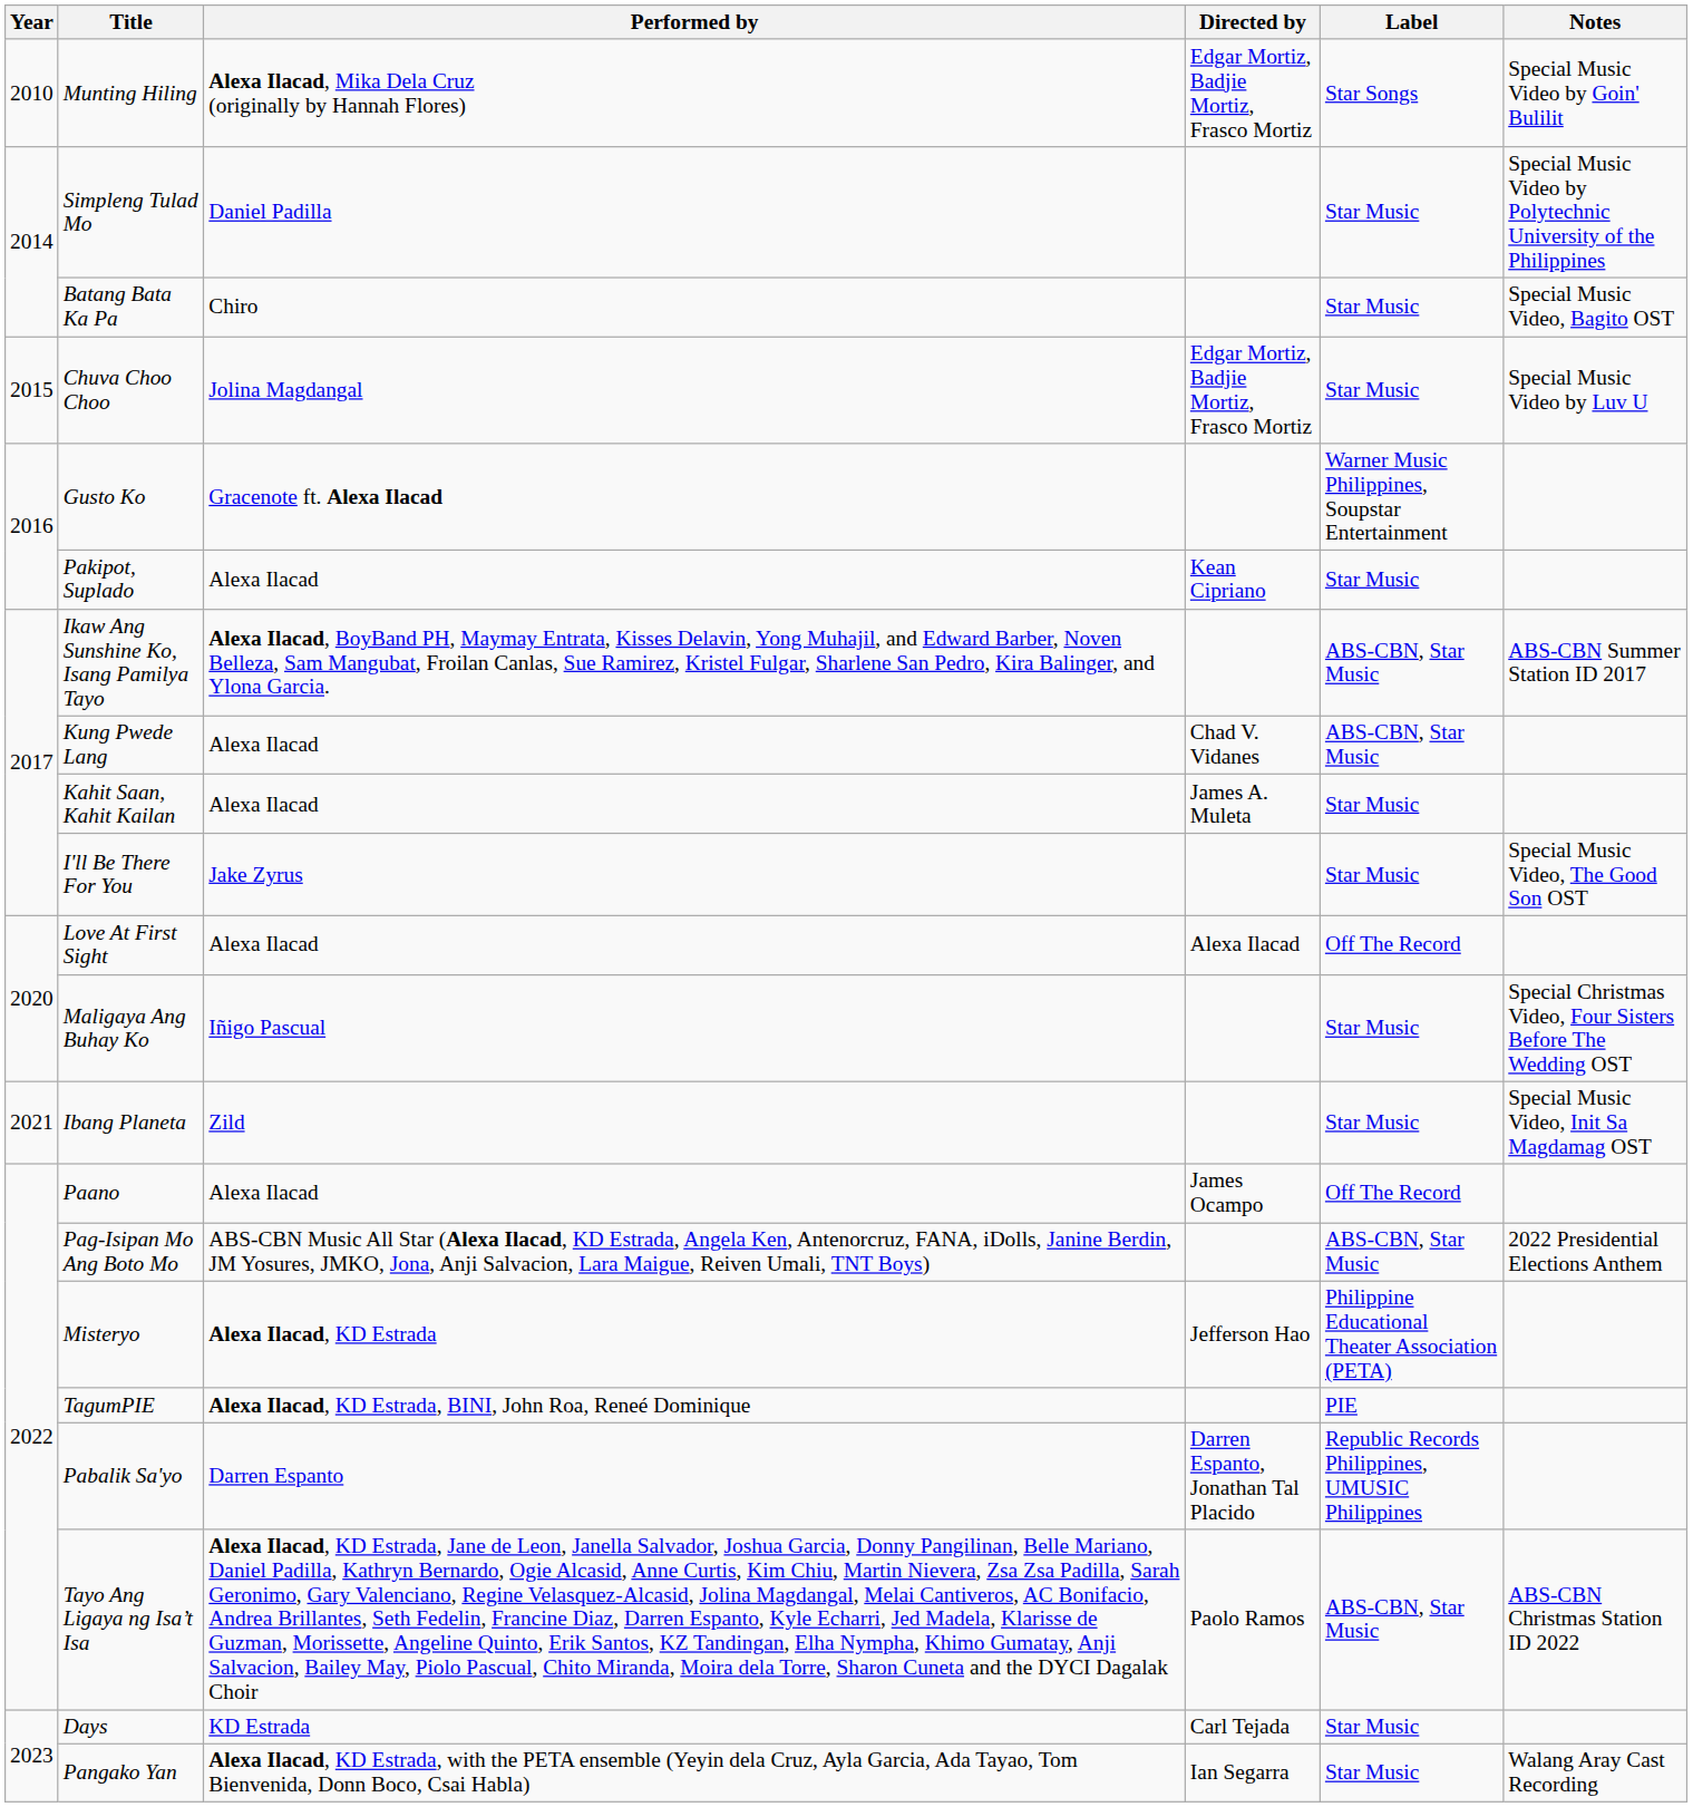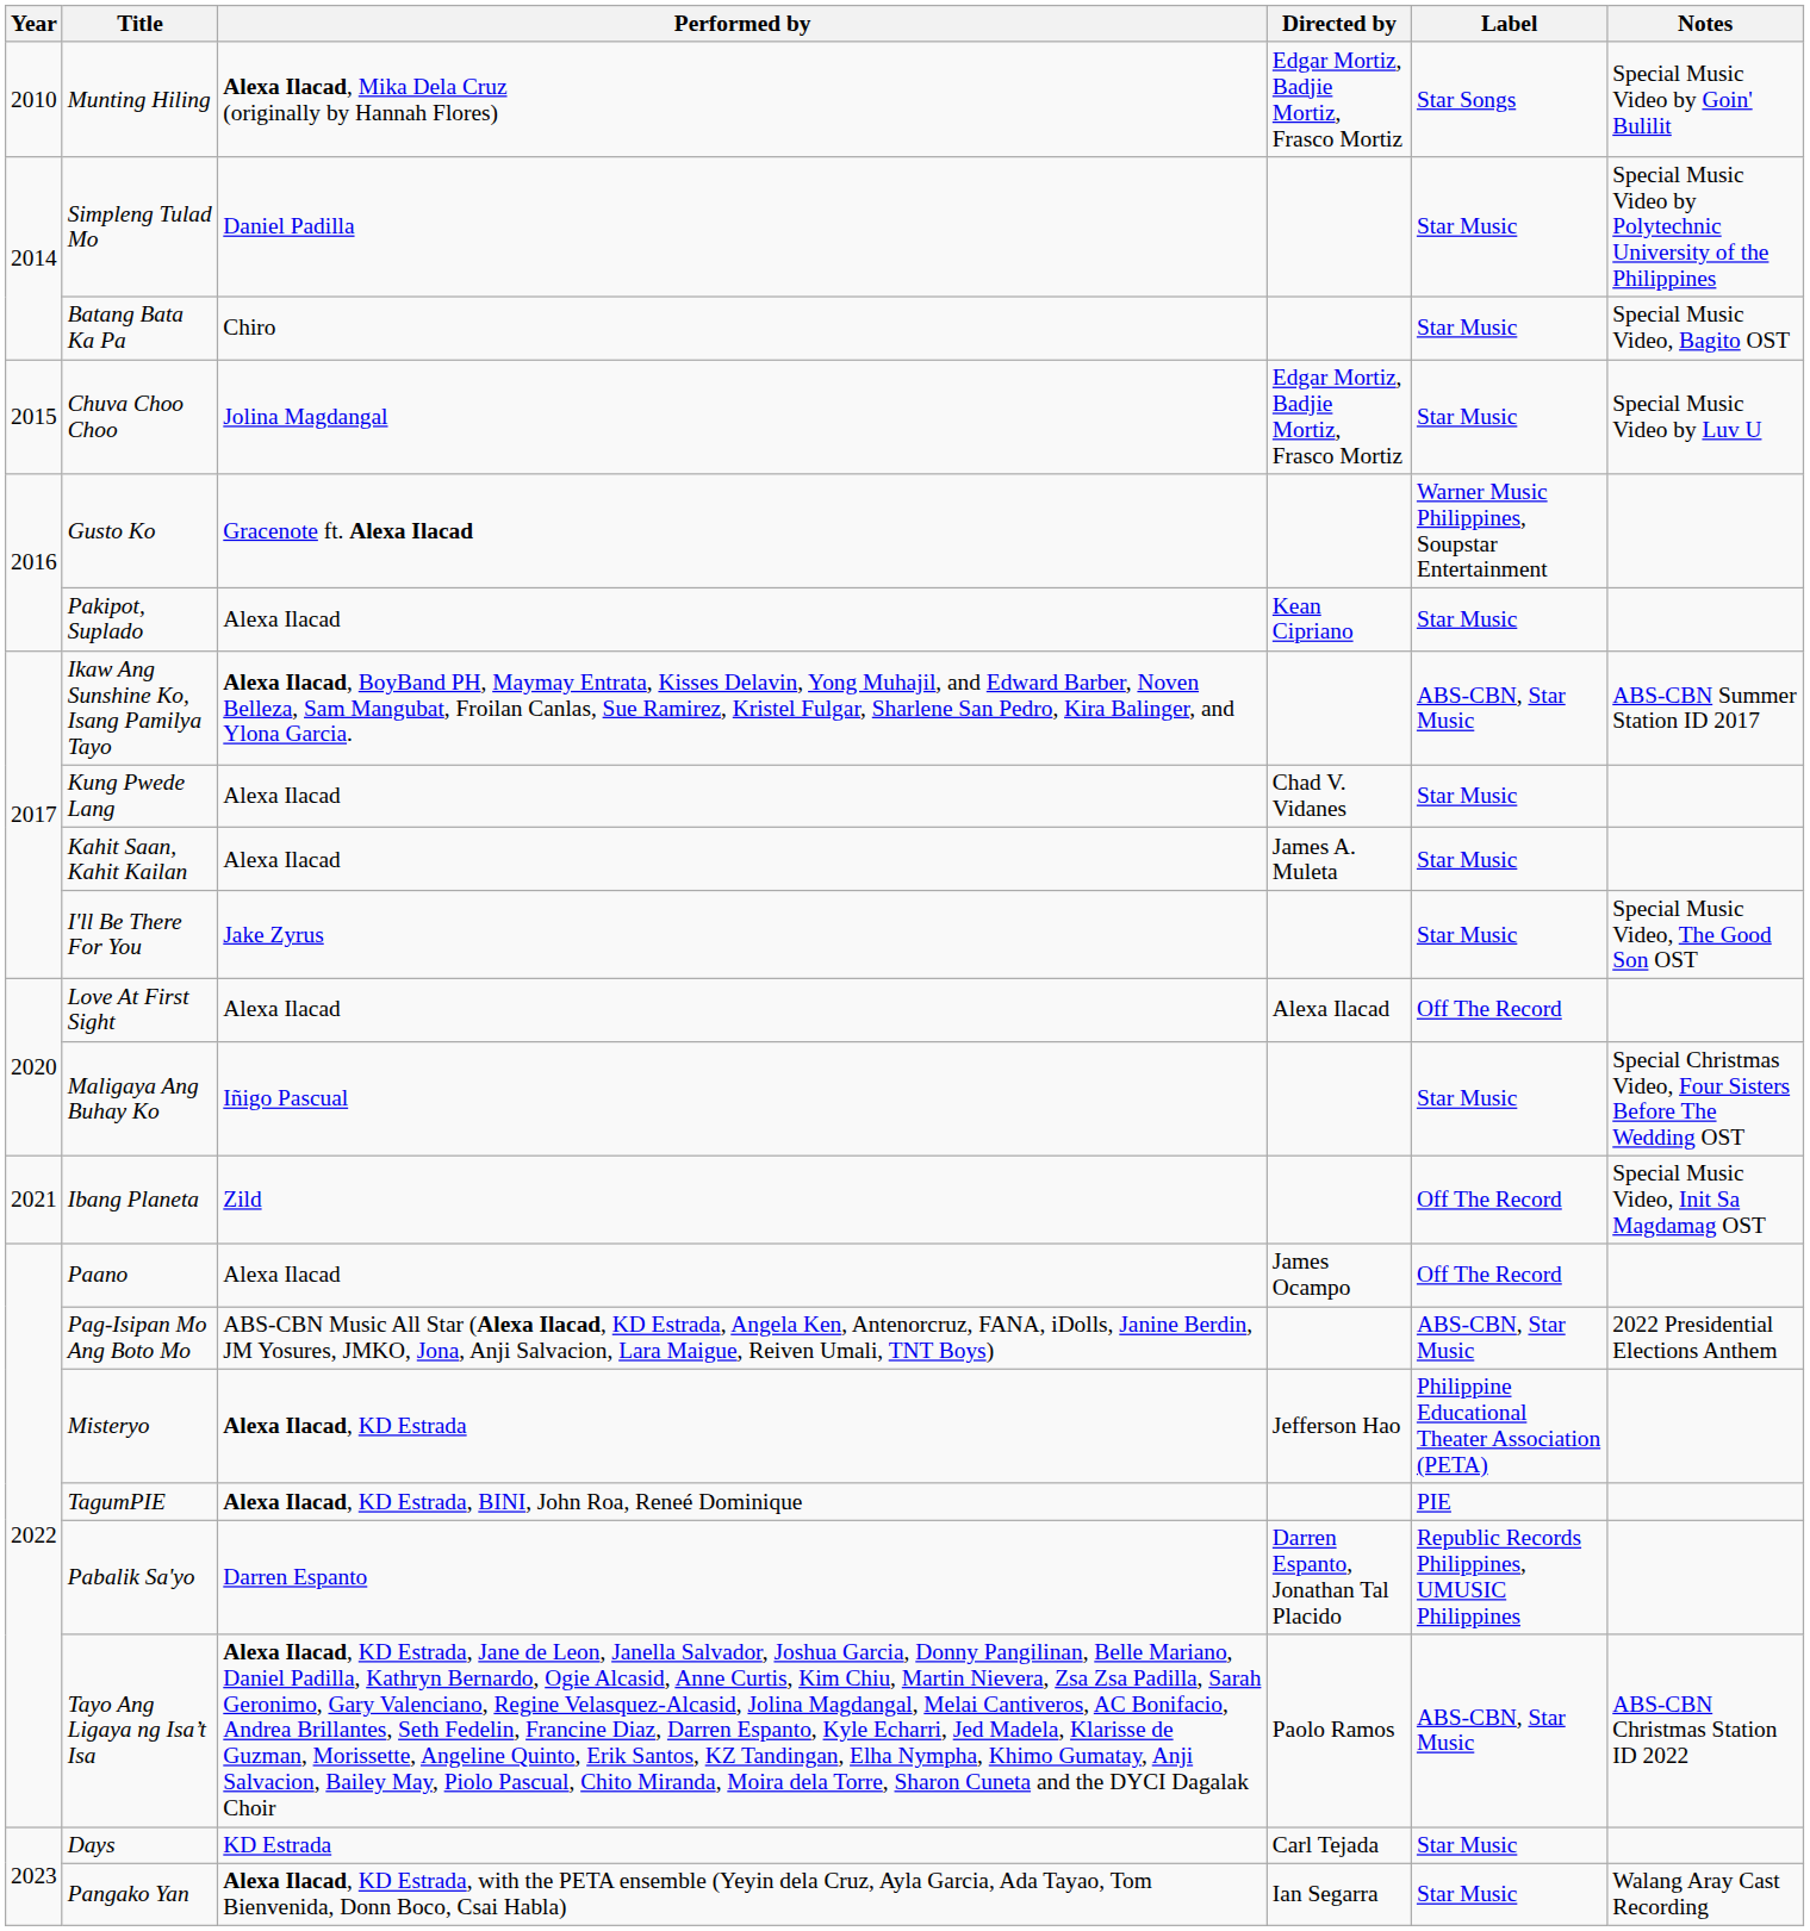 <table class="wikitable">
 <tr>
 <th>Year</th>
 <th>Title</th>
 <th>Performed by</th>
 <th>Directed by</th>
 <th>Label</th>
 <th>Notes</th>
 </tr>
 <tr>
 <td>2010</td>
 <td><em>Munting Hiling</em></td>
 <td><strong>Alexa Ilacad</strong>, <a href='#'>Mika Dela Cruz</a><br>(originally by Hannah Flores)</td>
 <td><a href='#'>Edgar Mortiz</a>, <a href='#'>Badjie Mortiz</a>, Frasco Mortiz</td>
 <td><a href='#'>Star Songs</a></td>
 <td>Special Music Video by <a href='#'>Goin' Bulilit</a></td>
 </tr>
 <tr>
 <td rowspan="2">2014</td>
 <td><em>Simpleng Tulad Mo</em></td>
 <td><a href='#'>Daniel Padilla</a></td>
 <td></td>
 <td><a href='#'>Star Music</a></td>
 <td>Special Music Video by <a href='#'>Polytechnic University of the Philippines</a></td>
 </tr>
 <tr>
 <td><em>Batang Bata Ka Pa</em></td>
 <td>Chiro</td>
 <td></td>
 <td><a href='#'>Star Music</a></td>
 <td>Special Music Video, <a href='#'>Bagito</a> OST</td>
 </tr>
 <tr>
 <td>2015</td>
 <td><em>Chuva Choo Choo</em></td>
 <td><a href='#'>Jolina Magdangal</a></td>
 <td><a href='#'>Edgar Mortiz</a>, <a href='#'>Badjie Mortiz</a>, Frasco Mortiz</td>
 <td><a href='#'>Star Music</a></td>
 <td>Special Music Video by <a href='#'>Luv U</a></td>
 </tr>
 <tr>
 <td rowspan="2">2016</td>
 <td><em>Gusto Ko</em></td>
 <td><a href='#'>Gracenote</a> ft. <strong>Alexa Ilacad</strong></td>
 <td></td>
 <td><a href='#'>Warner Music Philippines</a>, Soupstar Entertainment</td>
 <td></td>
 </tr>
 <tr>
 <td><em>Pakipot, Suplado</em></td>
 <td>Alexa Ilacad</td>
 <td><a href='#'>Kean Cipriano</a></td>
 <td><a href='#'>Star Music</a></td>
 <td></td>
 </tr>
 <tr>
 <td rowspan="4">2017</td>
 <td><em>Ikaw Ang Sunshine Ko, Isang Pamilya Tayo</em></td>
 <td><strong>Alexa Ilacad</strong>, <a href='#'>BoyBand PH</a>, <a href='#'>Maymay Entrata</a>, <a href='#'>Kisses Delavin</a>, <a href='#'>Yong Muhajil</a>, and <a href='#'>Edward Barber</a>, <a href='#'>Noven Belleza</a>, <a href='#'>Sam Mangubat</a>, Froilan Canlas, <a href='#'>Sue Ramirez</a>, <a href='#'>Kristel Fulgar</a>, <a href='#'>Sharlene San Pedro</a>, <a href='#'>Kira Balinger</a>, and <a href='#'>Ylona Garcia</a>.</td>
 <td></td>
 <td><a href='#'>ABS-CBN</a>, <a href='#'>Star Music</a></td>
 <td><a href='#'>ABS-CBN</a> Summer Station ID 2017</td>
 </tr>
 <tr>
 <td><em>Kung Pwede Lang</em></td>
 <td>Alexa Ilacad</td>
 <td>Chad V. Vidanes</td>
-<td><a href='#'>ABS-CBN</a>, <a href='#'>Star Music</a></td>
+<td><a href='#'>Star Music</a></td>
 <td></td>
 </tr>
 <tr>
 <td><em>Kahit Saan, Kahit Kailan</em></td>
 <td>Alexa Ilacad</td>
 <td>James A. Muleta</td>
 <td><a href='#'>Star Music</a></td>
 <td></td>
 </tr>
 <tr>
 <td><em>I'll Be There For You</em></td>
 <td><a href='#'>Jake Zyrus</a></td>
 <td></td>
 <td><a href='#'>Star Music</a></td>
 <td>Special Music Video, <a href='#'>The Good Son</a> OST</td>
 </tr>
 <tr>
 <td rowspan="2">2020</td>
 <td><em>Love At First Sight</em></td>
 <td>Alexa Ilacad</td>
 <td>Alexa Ilacad</td>
 <td><a href='#'>Off The Record</a></td>
 <td></td>
 </tr>
 <tr>
 <td><em>Maligaya Ang Buhay Ko</em></td>
 <td><a href='#'>Iñigo Pascual</a></td>
 <td></td>
 <td><a href='#'>Star Music</a></td>
 <td>Special Christmas Video, <a href='#'>Four Sisters Before The Wedding</a> OST</td>
 </tr>
 <tr>
 <td>2021</td>
 <td><em>Ibang Planeta</em></td>
 <td><a href='#'>Zild</a></td>
 <td></td>
-<td><a href='#'>Star Music</a></td>
+<td><a href='#'>Off The Record</a></td>
 <td>Special Music Video, <a href='#'>Init Sa Magdamag</a> OST</td>
 </tr>
 <tr>
 <td rowspan="6">2022</td>
 <td><em>Paano</em></td>
 <td>Alexa Ilacad</td>
 <td>James Ocampo</td>
 <td><a href='#'>Off The Record</a></td>
 <td></td>
 </tr>
 <tr>
 <td><em>Pag-Isipan Mo Ang Boto Mo</em></td>
 <td>ABS-CBN Music All Star (<strong>Alexa Ilacad</strong>, <a href='#'>KD Estrada</a>, <a href='#'>Angela Ken</a>, Antenorcruz, FANA, iDolls, <a href='#'>Janine Berdin</a>, JM Yosures, JMKO, <a href='#'>Jona</a>, Anji Salvacion, <a href='#'>Lara Maigue</a>, Reiven Umali, <a href='#'>TNT Boys</a>)</td>
 <td></td>
 <td><a href='#'>ABS-CBN</a>, <a href='#'>Star Music</a></td>
 <td>2022 Presidential Elections Anthem</td>
 </tr>
 <tr>
 <td><em>Misteryo</em></td>
 <td><strong>Alexa Ilacad</strong>, <a href='#'>KD Estrada</a></td>
 <td>Jefferson Hao</td>
 <td><a href='#'>Philippine Educational Theater Association (PETA)</a></td>
 <td></td>
 </tr>
 <tr>
 <td><em>TagumPIE</em></td>
 <td><strong>Alexa Ilacad</strong>, <a href='#'>KD Estrada</a>, <a href='#'>BINI</a>, John Roa, Reneé Dominique</td>
 <td></td>
 <td><a href='#'>PIE</a></td>
 <td></td>
 </tr>
 <tr>
 <td><em>Pabalik Sa'yo</em></td>
 <td><a href='#'>Darren Espanto</a></td>
 <td><a href='#'>Darren Espanto</a>, Jonathan Tal Placido</td>
 <td><a href='#'>Republic Records Philippines</a>, <a href='#'>UMUSIC Philippines</a></td>
 <td></td>
 </tr>
 <tr>
 <td><em>Tayo Ang Ligaya ng Isa’t Isa</em></td>
 <td><strong>Alexa Ilacad</strong>, <a href='#'>KD Estrada</a>, <a href='#'>Jane de Leon</a>, <a href='#'>Janella Salvador</a>, <a href='#'>Joshua Garcia</a>, <a href='#'>Donny Pangilinan</a>, <a href='#'>Belle Mariano</a>, <a href='#'>Daniel Padilla</a>, <a href='#'>Kathryn Bernardo</a>, <a href='#'>Ogie Alcasid</a>, <a href='#'>Anne Curtis</a>, <a href='#'>Kim Chiu</a>, <a href='#'>Martin Nievera</a>, <a href='#'>Zsa Zsa Padilla</a>, <a href='#'>Sarah Geronimo</a>, <a href='#'>Gary Valenciano</a>, <a href='#'>Regine Velasquez-Alcasid</a>, <a href='#'>Jolina Magdangal</a>, <a href='#'>Melai Cantiveros</a>, <a href='#'>AC Bonifacio</a>, <a href='#'>Andrea Brillantes</a>, <a href='#'>Seth Fedelin</a>, <a href='#'>Francine Diaz</a>, <a href='#'>Darren Espanto</a>, <a href='#'>Kyle Echarri</a>, <a href='#'>Jed Madela</a>, <a href='#'>Klarisse de Guzman</a>, <a href='#'>Morissette</a>, <a href='#'>Angeline Quinto</a>, <a href='#'>Erik Santos</a>, <a href='#'>KZ Tandingan</a>, <a href='#'>Elha Nympha</a>, <a href='#'>Khimo Gumatay</a>, <a href='#'>Anji Salvacion</a>, <a href='#'>Bailey May</a>, <a href='#'>Piolo Pascual</a>, <a href='#'>Chito Miranda</a>, <a href='#'>Moira dela Torre</a>, <a href='#'>Sharon Cuneta</a> and the DYCI Dagalak Choir</td>
 <td>Paolo Ramos</td>
 <td><a href='#'>ABS-CBN</a>, <a href='#'>Star Music</a></td>
 <td><a href='#'>ABS-CBN</a> Christmas Station ID 2022</td>
 </tr>
 <tr>
 <td rowspan="2">2023</td>
 <td><em>Days</em></td>
 <td><a href='#'>KD Estrada</a></td>
 <td>Carl Tejada</td>
 <td><a href='#'>Star Music</a></td>
 <td></td>
 </tr>
 <tr>
 <td><em>Pangako Yan</em></td>
 <td><strong>Alexa Ilacad</strong>, <a href='#'>KD Estrada</a>, with the PETA ensemble (Yeyin dela Cruz, Ayla Garcia, Ada Tayao, Tom Bienvenida, Donn Boco, Csai Habla)</td>
 <td>Ian Segarra</td>
 <td><a href='#'>Star Music</a></td>
 <td>Walang Aray Cast Recording</td>
 </tr>
 </table>
